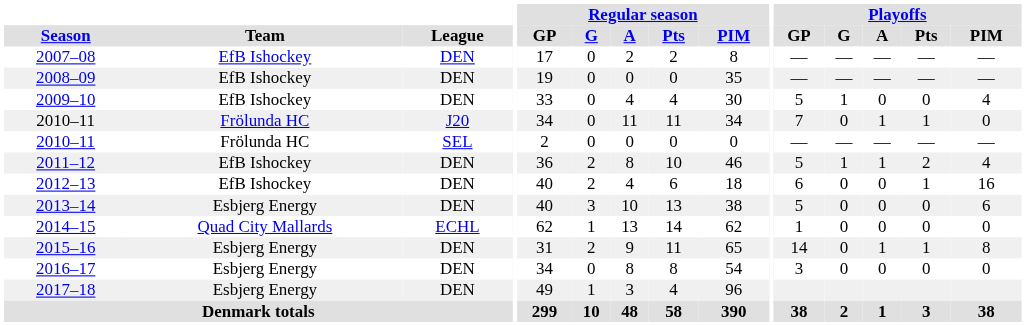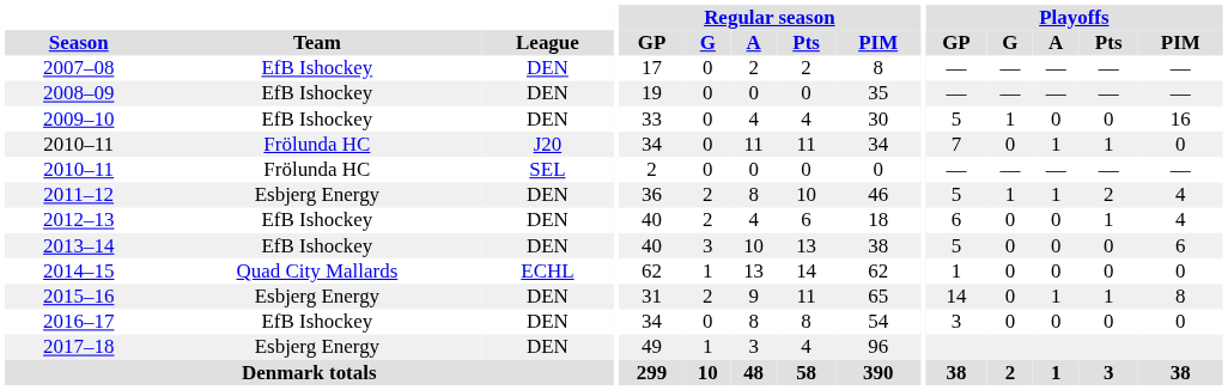 <table border="0" cellpadding="1" cellspacing="0" style="text-align:center; width:60em">
 <tr bgcolor="#e0e0e0">
 <th colspan="3" bgcolor="#ffffff"></th>
 <th rowspan="99" bgcolor="#ffffff"></th>
 <th colspan="5"><a href='#'>Regular season</a></th>
 <th rowspan="99" bgcolor="#ffffff"></th>
 <th colspan="5"><a href='#'>Playoffs</a></th>
 </tr>
 <tr bgcolor="#e0e0e0">
 <th><a href='#'>Season</a></th>
 <th>Team</th>
 <th>League</th>
 <th>GP</th>
 <th><a href='#'>G</a></th>
 <th><a href='#'>A</a></th>
 <th><a href='#'>Pts</a></th>
 <th><a href='#'>PIM</a></th>
 <th>GP</th>
 <th>G</th>
 <th>A</th>
 <th>Pts</th>
 <th>PIM</th>
 </tr>
 <tr>
 <td><a href='#'>2007–08</a></td>
 <td><a href='#'>EfB Ishockey</a></td>
 <td><a href='#'>DEN</a></td>
 <td>17</td>
 <td>0</td>
 <td>2</td>
 <td>2</td>
 <td>8</td>
 <td>—</td>
 <td>—</td>
 <td>—</td>
 <td>—</td>
 <td>—</td>
 </tr>
 <tr bgcolor="#f0f0f0">
 <td><a href='#'>2008–09</a></td>
 <td>EfB Ishockey</td>
 <td>DEN</td>
 <td>19</td>
 <td>0</td>
 <td>0</td>
 <td>0</td>
 <td>35</td>
 <td>—</td>
 <td>—</td>
 <td>—</td>
 <td>—</td>
 <td>—</td>
 </tr>
 <tr>
 <td><a href='#'>2009–10</a></td>
 <td>EfB Ishockey</td>
 <td>DEN</td>
 <td>33</td>
 <td>0</td>
 <td>4</td>
 <td>4</td>
 <td>30</td>
 <td>5</td>
 <td>1</td>
 <td>0</td>
 <td>0</td>
-<td>4</td>
+<td>16</td>
 </tr>
 <tr bgcolor="#f0f0f0">
 <td>2010–11</td>
 <td><a href='#'>Frölunda HC</a></td>
 <td><a href='#'>J20</a></td>
 <td>34</td>
 <td>0</td>
 <td>11</td>
 <td>11</td>
 <td>34</td>
 <td>7</td>
 <td>0</td>
 <td>1</td>
 <td>1</td>
 <td>0</td>
 </tr>
 <tr>
 <td><a href='#'>2010–11</a></td>
 <td>Frölunda HC</td>
 <td><a href='#'>SEL</a></td>
 <td>2</td>
 <td>0</td>
 <td>0</td>
 <td>0</td>
 <td>0</td>
 <td>—</td>
 <td>—</td>
 <td>—</td>
 <td>—</td>
 <td>—</td>
 </tr>
 <tr bgcolor="#f0f0f0">
 <td><a href='#'>2011–12</a></td>
-<td>EfB Ishockey</td>
+<td>Esbjerg Energy</td>
 <td>DEN</td>
 <td>36</td>
 <td>2</td>
 <td>8</td>
 <td>10</td>
 <td>46</td>
 <td>5</td>
 <td>1</td>
 <td>1</td>
 <td>2</td>
 <td>4</td>
 </tr>
 <tr>
 <td><a href='#'>2012–13</a></td>
 <td>EfB Ishockey</td>
 <td>DEN</td>
 <td>40</td>
 <td>2</td>
 <td>4</td>
 <td>6</td>
 <td>18</td>
 <td>6</td>
 <td>0</td>
 <td>0</td>
 <td>1</td>
-<td>16</td>
+<td>4</td>
 </tr>
 <tr bgcolor="#f0f0f0">
 <td><a href='#'>2013–14</a></td>
-<td>Esbjerg Energy</td>
+<td>EfB Ishockey</td>
 <td>DEN</td>
 <td>40</td>
 <td>3</td>
 <td>10</td>
 <td>13</td>
 <td>38</td>
 <td>5</td>
 <td>0</td>
 <td>0</td>
 <td>0</td>
 <td>6</td>
 </tr>
 <tr>
 <td><a href='#'>2014–15</a></td>
 <td><a href='#'>Quad City Mallards</a></td>
 <td><a href='#'>ECHL</a></td>
 <td>62</td>
 <td>1</td>
 <td>13</td>
 <td>14</td>
 <td>62</td>
 <td>1</td>
 <td>0</td>
 <td>0</td>
 <td>0</td>
 <td>0</td>
 </tr>
 <tr bgcolor="#f0f0f0">
 <td><a href='#'>2015–16</a></td>
 <td>Esbjerg Energy</td>
 <td>DEN</td>
 <td>31</td>
 <td>2</td>
 <td>9</td>
 <td>11</td>
 <td>65</td>
 <td>14</td>
 <td>0</td>
 <td>1</td>
 <td>1</td>
 <td>8</td>
 </tr>
 <tr>
 <td><a href='#'>2016–17</a></td>
-<td>Esbjerg Energy</td>
+<td>EfB Ishockey</td>
 <td>DEN</td>
 <td>34</td>
 <td>0</td>
 <td>8</td>
 <td>8</td>
 <td>54</td>
 <td>3</td>
 <td>0</td>
 <td>0</td>
 <td>0</td>
 <td>0</td>
 </tr>
 <tr bgcolor="#f0f0f0">
 <td><a href='#'>2017–18</a></td>
 <td>Esbjerg Energy</td>
 <td>DEN</td>
 <td>49</td>
 <td>1</td>
 <td>3</td>
 <td>4</td>
 <td>96</td>
 <td></td>
 <td></td>
 <td></td>
 <td></td>
 <td></td>
 </tr>
 <tr bgcolor="#e0e0e0">
 <th colspan="3">Denmark totals</th>
 <th>299</th>
 <th>10</th>
 <th>48</th>
 <th>58</th>
 <th>390</th>
 <th>38</th>
 <th>2</th>
 <th>1</th>
 <th>3</th>
 <th>38</th>
 </tr>
 </table>
